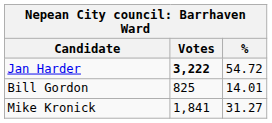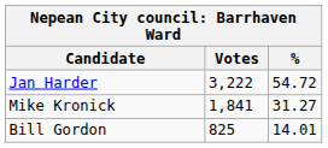 <table class="wikitable">
 <tr>
 <th colspan="3">Nepean City council: Barrhaven Ward</th>
 </tr>
 <tr>
 <th style="width: 170px">Candidate</th>
 <th style="width: 50px">Votes</th>
 <th style="width: 40px">%</th>
 </tr>
 <tr>
 <td><a href='#'>Jan Harder</a></td>
-<td><strong>3,222</strong></td>
+<td>3,222</td>
 <td>54.72</td>
+</tr>
+<tr>
+<td>Mike Kronick</td>
+<td>1,841</td>
+<td>31.27</td>
 </tr>
 <tr>
 <td>Bill Gordon</td>
 <td>825</td>
 <td>14.01</td>
 </tr>
-<tr>
-<td>Mike Kronick</td>
-<td>1,841</td>
-<td>31.27</td>
-</tr>
 </table>
